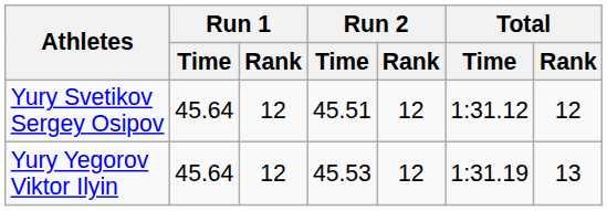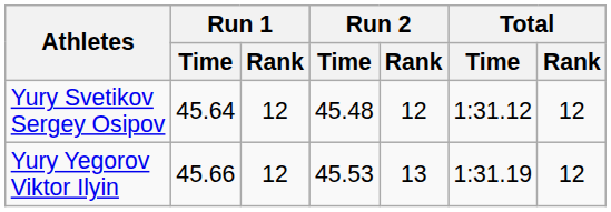 <table class="wikitable" border="1" style="font-size:90%">
 <tr>
 <th rowspan="2">Athletes</th>
 <th colspan="2">Run 1</th>
 <th colspan="2">Run 2</th>
 <th colspan="2">Total</th>
 </tr>
 <tr>
 <th>Time</th>
 <th>Rank</th>
 <th>Time</th>
 <th>Rank</th>
 <th>Time</th>
 <th>Rank</th>
 </tr>
 <tr>
 <td><a href='#'>Yury Svetikov</a><br><a href='#'>Sergey Osipov</a></td>
 <td align="center">45.64</td>
 <td align="center">12</td>
-<td align="center">45.51</td>
+<td align="center">45.48</td>
 <td align="center">12</td>
 <td align="center">1:31.12</td>
 <td align="center">12</td>
 </tr>
 <tr>
 <td><a href='#'>Yury Yegorov</a><br><a href='#'>Viktor Ilyin</a></td>
-<td align="center">45.64</td>
+<td align="center">45.66</td>
 <td align="center">12</td>
 <td align="center">45.53</td>
+<td align="center">13</td>
+<td align="center">1:31.19</td>
 <td align="center">12</td>
-<td align="center">1:31.19</td>
-<td align="center">13</td>
 </tr>
 </table>
